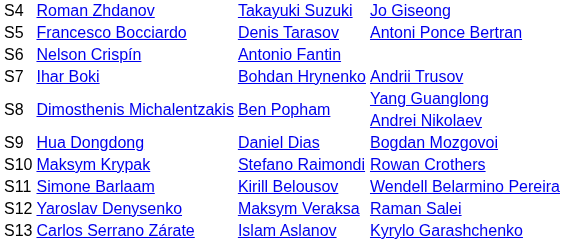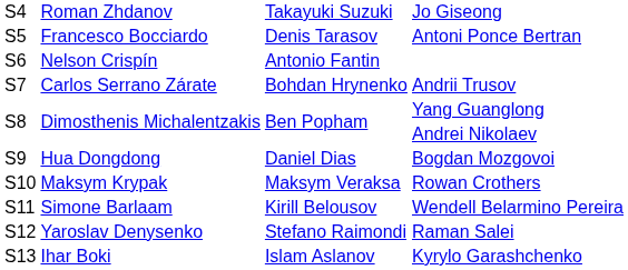 <table>
 <tr>
 <td>S4</td>
 <td><a href='#'>Roman Zhdanov</a><br></td>
 <td><a href='#'>Takayuki Suzuki</a><br></td>
 <td><a href='#'>Jo Giseong</a><br></td>
 </tr>
 <tr>
 <td>S5</td>
 <td><a href='#'>Francesco Bocciardo</a><br></td>
 <td><a href='#'>Denis Tarasov</a><br></td>
 <td><a href='#'>Antoni Ponce Bertran</a><br></td>
 </tr>
 <tr>
 <td>S6</td>
 <td><a href='#'>Nelson Crispín</a><br></td>
 <td><a href='#'>Antonio Fantin</a><br></td>
 <td><br></td>
 </tr>
 <tr>
 <td>S7</td>
-<td><a href='#'>Ihar Boki</a><br></td>
+<td><a href='#'>Carlos Serrano Zárate</a><br></td>
 <td><a href='#'>Bohdan Hrynenko</a><br></td>
 <td><a href='#'>Andrii Trusov</a><br></td>
 </tr>
 <tr>
 <td rowspan=2>S8</td>
 <td rowspan=2><a href='#'>Dimosthenis Michalentzakis</a><br></td>
 <td rowspan=2><a href='#'>Ben Popham</a><br></td>
 <td><a href='#'>Yang Guanglong</a><br></td>
 </tr>
 <tr>
 <td><a href='#'>Andrei Nikolaev</a><br></td>
 </tr>
 <tr>
 <td>S9</td>
 <td><a href='#'>Hua Dongdong</a><br></td>
 <td><a href='#'>Daniel Dias</a><br></td>
 <td><a href='#'>Bogdan Mozgovoi</a><br></td>
 </tr>
 <tr>
 <td>S10</td>
 <td><a href='#'>Maksym Krypak</a><br></td>
-<td><a href='#'>Stefano Raimondi</a><br></td>
+<td><a href='#'>Maksym Veraksa</a><br></td>
 <td><a href='#'>Rowan Crothers</a><br></td>
 </tr>
 <tr>
 <td>S11</td>
 <td><a href='#'>Simone Barlaam</a><br></td>
 <td><a href='#'>Kirill Belousov</a><br></td>
 <td><a href='#'>Wendell Belarmino Pereira</a><br></td>
 </tr>
 <tr>
 <td>S12</td>
 <td><a href='#'>Yaroslav Denysenko</a><br></td>
-<td><a href='#'>Maksym Veraksa</a><br></td>
+<td><a href='#'>Stefano Raimondi</a><br></td>
 <td><a href='#'>Raman Salei</a><br></td>
 </tr>
 <tr>
 <td>S13</td>
-<td><a href='#'>Carlos Serrano Zárate</a><br></td>
+<td><a href='#'>Ihar Boki</a><br></td>
 <td><a href='#'>Islam Aslanov</a><br></td>
 <td><a href='#'>Kyrylo Garashchenko</a><br></td>
 </tr>
 </table>
